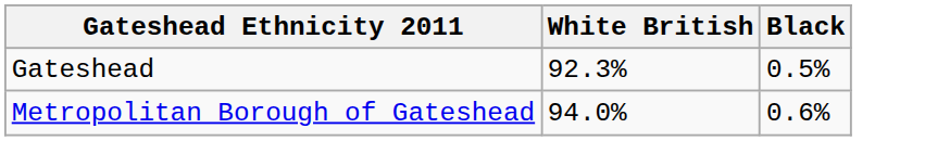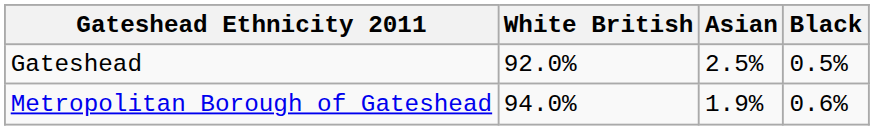 <table class="wikitable">
 <tr>
 <th>Gateshead Ethnicity 2011</th>
 <th>White British</th>
+<th>Asian</th>
 <th>Black</th>
 </tr>
 <tr>
 <td>Gateshead</td>
-<td>92.3%</td>
+<td>92.0%</td>
+<td>2.5%</td>
 <td>0.5%</td>
 </tr>
 <tr>
 <td><a href='#'>Metropolitan Borough of Gateshead</a></td>
 <td>94.0%</td>
+<td>1.9%</td>
 <td>0.6%</td>
 </tr>
 </table>
